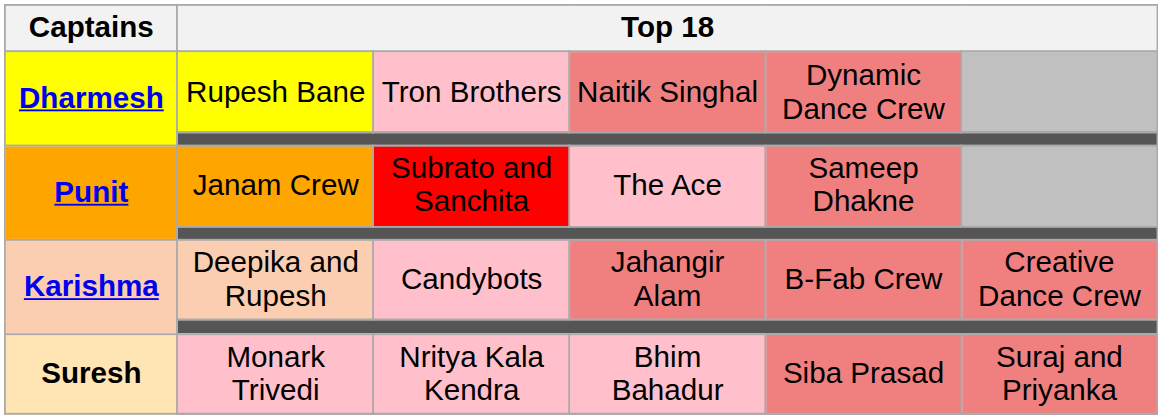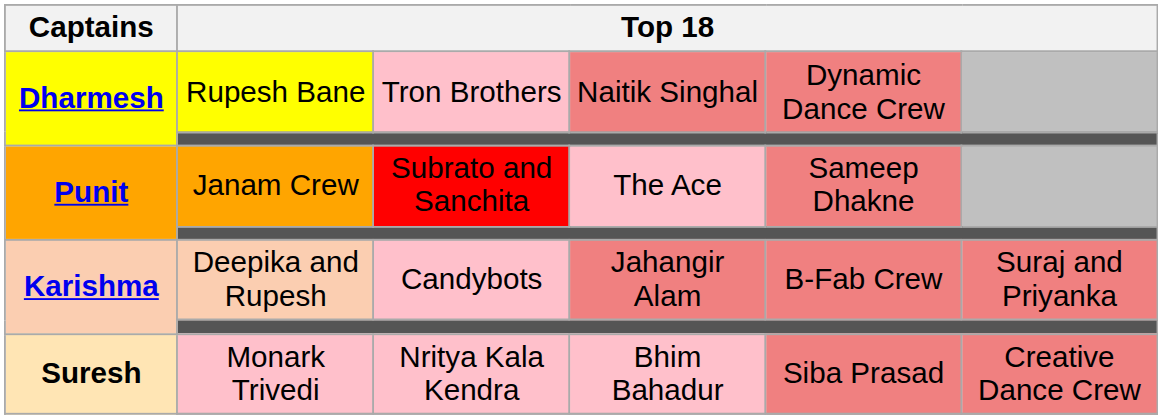 <table class="wikitable" style="text-align:center; width:100%;">
 <tr>
 <th style="width:15%;">Captains</th>
 <th style="width:85%;" colspan="5">Top 18</th>
 </tr>
 <tr>
 <th rowspan="2" style="background:yellow;"><a href='#'>Dharmesh</a></th>
 <td style="background:yellow" width="17%;">Rupesh Bane</td>
 <td style="background:pink;" width="17%;">Tron Brothers</td>
 <td style="background:#F08080;" width="17%;">Naitik Singhal</td>
 <td style="background:#F08080;" width="17%;">Dynamic Dance Crew</td>
 <td style="background:#C0C0C0;"></td>
 </tr>
 <tr>
 <td colspan="5" style="background:#555;"></td>
 </tr>
 <tr>
 <th rowspan="2" style="background:orange;"><a href='#'>Punit</a></th>
 <td style="background:orange" width="17%;">Janam Crew</td>
 <td style="background:red" width="17%;">Subrato and Sanchita</td>
 <td style="background:pink;" width="17%;">The Ace</td>
 <td style="background:#F08080;" width="17%;">Sameep Dhakne</td>
 <td style="background:#C0C0C0;"></td>
 </tr>
 <tr>
 <td colspan="5" style="background:#555;"></td>
 </tr>
 <tr>
 <th rowspan="2" style="background:#FBCEB1;"><a href='#'>Karishma</a></th>
 <td style="background:#FBCEB1" width="17%;">Deepika and Rupesh</td>
 <td style="background:pink" width="17%;">Candybots</td>
 <td style="background:#F08080;" width="17%;">Jahangir Alam</td>
 <td style="background:#F08080;" width="17%;">B-Fab Crew</td>
-<td style="background:#F08080;" width="17%;">Creative Dance Crew</td>
+<td style="background:#F08080;" width="17%;">Suraj and Priyanka</td>
 </tr>
 <tr>
 <td colspan="5" style="background:#555;"></td>
 </tr>
 <tr>
 <th rowspan="2" style="background:#ffe5b4;">Suresh</th>
 <td style="background:pink" width="17%;">Monark Trivedi</td>
 <td style="background:pink" width="17%;">Nritya Kala Kendra</td>
 <td style="background:pink" width="17%;">Bhim Bahadur</td>
 <td style="background:#F08080;" width="17%;">Siba Prasad</td>
-<td style="background:#F08080;" width="17%;">Suraj and Priyanka</td>
+<td style="background:#F08080;" width="17%;">Creative Dance Crew</td>
 </tr>
 <tr>
 </tr>
 </table>
